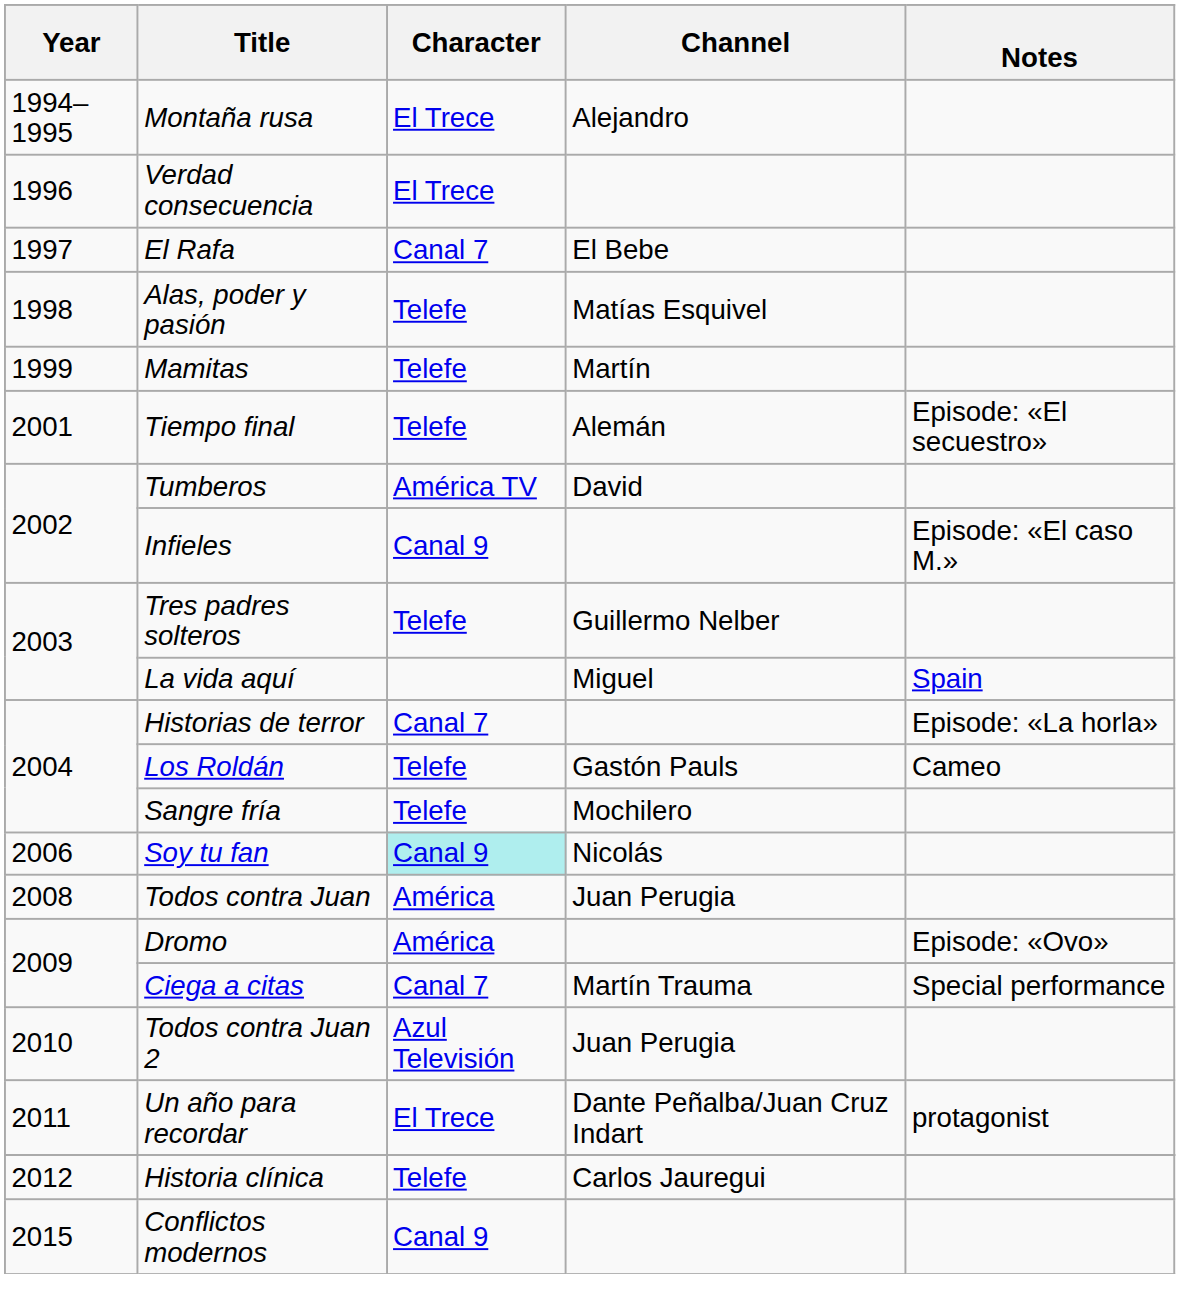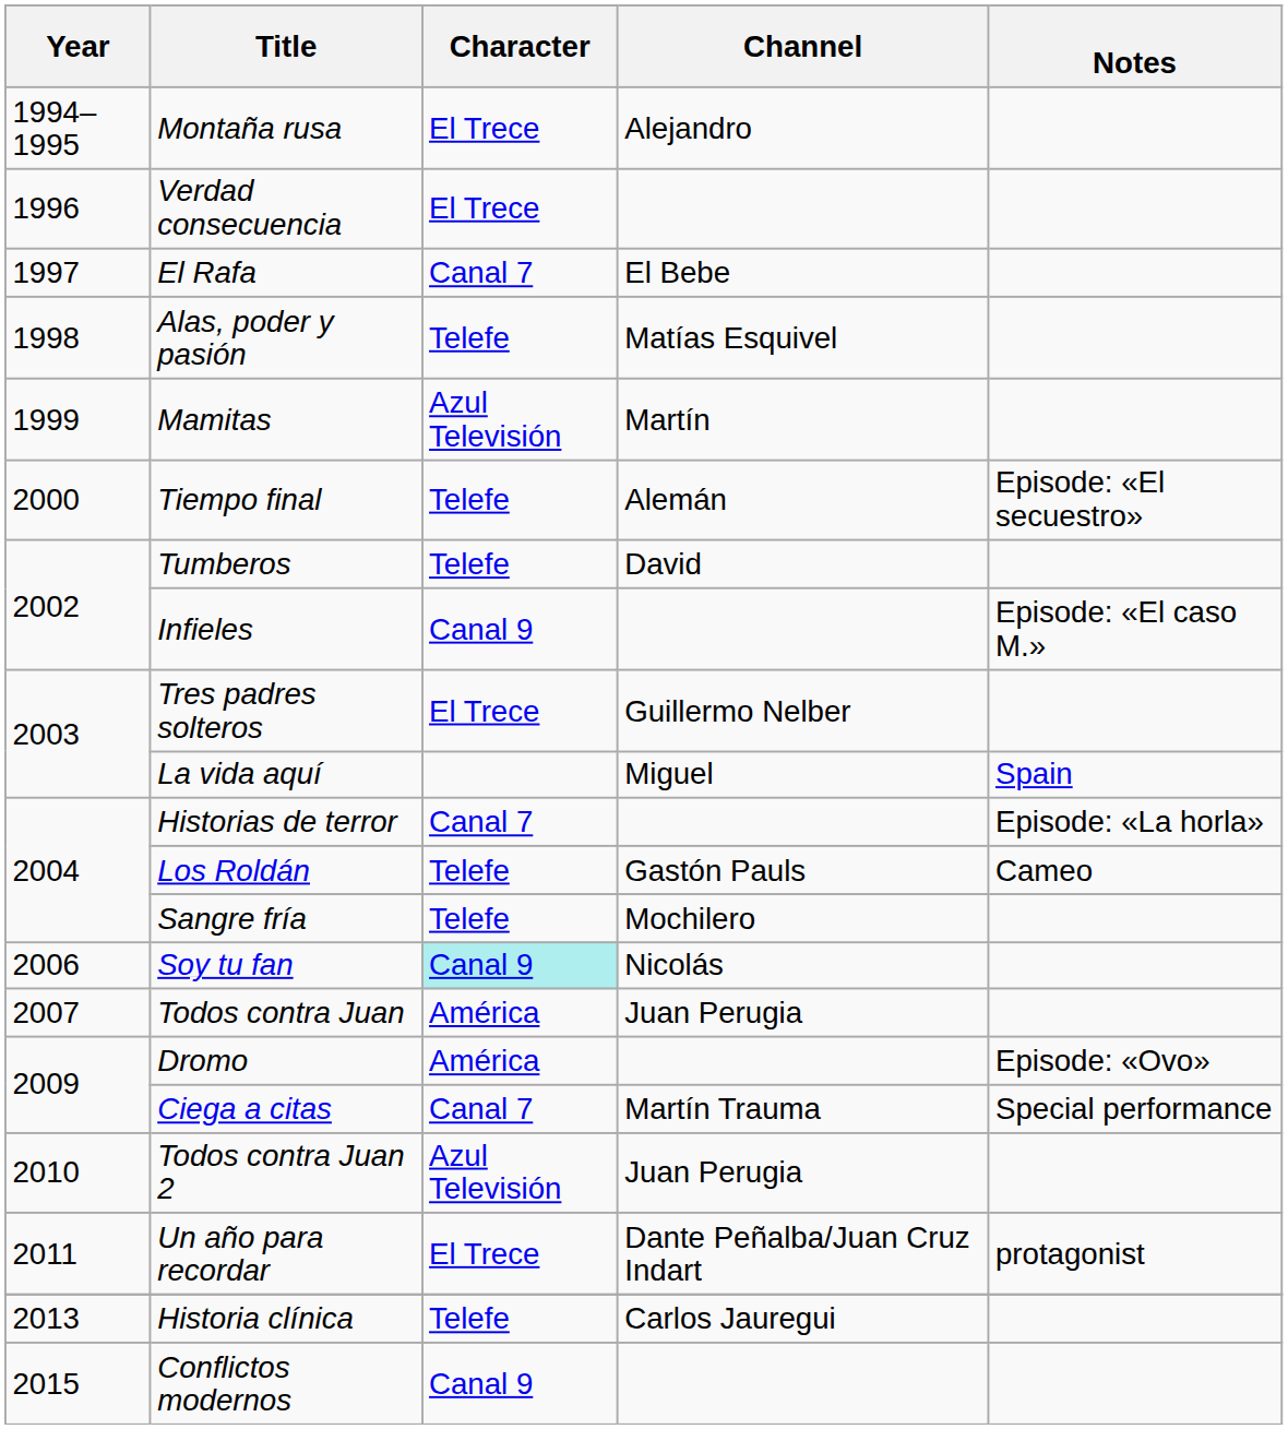 <table class="wikitable" style="font-size: 90%;">
 <tr>
 <th>Year</th>
 <th>Title</th>
 <th>Character</th>
 <th>Channel</th>
 <th><br>Notes</th>
 </tr>
 <tr>
 <td>1994–1995</td>
 <td><em>Montaña rusa</em></td>
 <td><a href='#'>El Trece</a></td>
 <td>Alejandro</td>
 <td></td>
 </tr>
 <tr>
 <td>1996</td>
 <td><em>Verdad consecuencia</em></td>
 <td><a href='#'>El Trece</a></td>
 <td></td>
 <td></td>
 </tr>
 <tr>
 <td>1997</td>
 <td><em>El Rafa</em></td>
 <td><a href='#'>Canal 7</a></td>
 <td>El Bebe</td>
 <td></td>
 </tr>
 <tr>
 <td>1998</td>
 <td><em>Alas, poder y pasión</em></td>
 <td><a href='#'>Telefe</a></td>
 <td>Matías Esquivel</td>
 <td></td>
 </tr>
 <tr>
 <td>1999</td>
 <td><em>Mamitas</em></td>
-<td><a href='#'>Telefe</a></td>
+<td><a href='#'>Azul Televisión</a></td>
 <td>Martín</td>
 <td></td>
 </tr>
 <tr>
-<td>2001</td>
+<td>2000</td>
 <td><em>Tiempo final</em></td>
 <td><a href='#'>Telefe</a></td>
 <td>Alemán</td>
 <td>Episode: «El secuestro»</td>
 </tr>
 <tr>
 <td rowspan="2">2002</td>
 <td><em>Tumberos</em></td>
-<td><a href='#'>América TV</a></td>
+<td><a href='#'>Telefe</a></td>
 <td>David</td>
 <td></td>
 </tr>
 <tr>
 <td><em>Infieles</em></td>
 <td><a href='#'>Canal 9</a></td>
 <td></td>
 <td>Episode: «El caso M.»</td>
 </tr>
 <tr>
 <td rowspan="2">2003</td>
 <td><em>Tres padres solteros</em></td>
-<td><a href='#'>Telefe</a></td>
+<td><a href='#'>El Trece</a></td>
 <td>Guillermo Nelber</td>
 <td></td>
 </tr>
 <tr>
 <td><em>La vida aquí</em></td>
 <td></td>
 <td>Miguel</td>
 <td><a href='#'>Spain</a></td>
 </tr>
 <tr>
 <td rowspan="3">2004</td>
 <td><em>Historias de terror</em></td>
 <td><a href='#'>Canal 7</a></td>
 <td></td>
 <td>Episode: «La horla»</td>
 </tr>
 <tr>
 <td><em><a href='#'>Los Roldán</a></em></td>
 <td><a href='#'>Telefe</a></td>
 <td>Gastón Pauls</td>
 <td>Cameo</td>
 </tr>
 <tr>
 <td><em>Sangre fría</em></td>
 <td><a href='#'>Telefe</a></td>
 <td>Mochilero</td>
 <td></td>
 </tr>
 <tr>
 <td>2006</td>
 <td><em><a href='#'>Soy tu fan</a></em></td>
 <td style="background: paleturquoise;"><a href='#'>Canal 9</a></td>
 <td>Nicolás</td>
 <td></td>
 </tr>
 <tr>
-<td>2008</td>
+<td>2007</td>
 <td><em>Todos contra Juan</em></td>
 <td><a href='#'>América</a></td>
 <td>Juan Perugia</td>
 <td></td>
 </tr>
 <tr>
 <td rowspan="2">2009</td>
 <td><em>Dromo</em></td>
 <td><a href='#'>América</a></td>
 <td></td>
 <td>Episode: «Ovo»</td>
 </tr>
 <tr>
 <td><em><a href='#'>Ciega a citas</a></em></td>
 <td><a href='#'>Canal 7</a></td>
 <td>Martín Trauma</td>
 <td>Special performance</td>
 </tr>
 <tr>
 <td>2010</td>
 <td><em>Todos contra Juan 2</em></td>
 <td><a href='#'>Azul Televisión</a></td>
 <td>Juan Perugia</td>
 <td></td>
 </tr>
 <tr>
 <td>2011</td>
 <td><em>Un año para recordar</em></td>
 <td><a href='#'>El Trece</a></td>
 <td>Dante Peñalba/Juan Cruz Indart</td>
 <td>protagonist</td>
 </tr>
 <tr>
 </tr>
 <tr>
-<td>2012</td>
+<td>2013</td>
 <td><em>Historia clínica</em></td>
 <td><a href='#'>Telefe</a></td>
 <td>Carlos Jauregui</td>
 <td></td>
 </tr>
 <tr>
 <td>2015</td>
 <td><em>Conflictos modernos</em></td>
 <td><a href='#'>Canal 9</a></td>
 <td></td>
 <td></td>
 </tr>
 </table>
